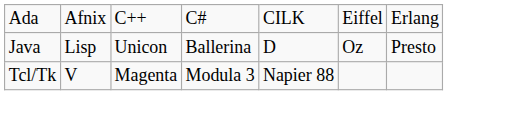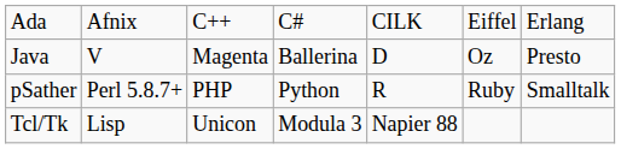 <table class="wikitable">
 <tr>
 <td>Ada</td>
 <td>Afnix</td>
 <td>C++</td>
 <td>C#</td>
 <td>CILK</td>
 <td>Eiffel</td>
 <td>Erlang</td>
 </tr>
 <tr>
 <td>Java</td>
-<td>Lisp</td>
-<td>Unicon</td>
+<td>V</td>
+<td>Magenta</td>
 <td>Ballerina</td>
 <td>D</td>
 <td>Oz</td>
 <td>Presto</td>
 </tr>
 <tr>
+<td>pSather</td>
+<td>Perl 5.8.7+</td>
+<td>PHP</td>
+<td>Python</td>
+<td>R</td>
+<td>Ruby</td>
+<td>Smalltalk</td>
+</tr>
+<tr>
 <td>Tcl/Tk</td>
-<td>V</td>
-<td>Magenta</td>
+<td>Lisp</td>
+<td>Unicon</td>
 <td>Modula 3</td>
 <td>Napier 88</td>
 <td></td>
 <td></td>
 </tr>
 </table>
